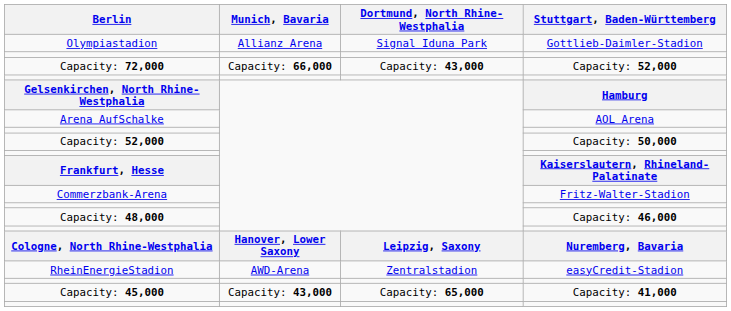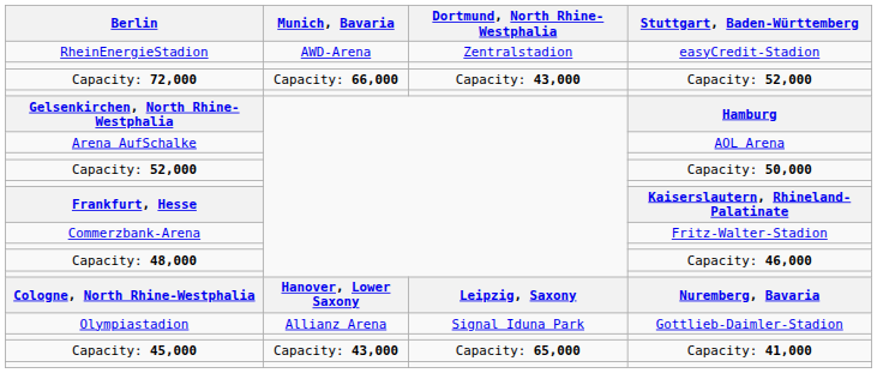 <table class="wikitable" style="text-align:center">
 <tr>
 <th><a href='#'>Berlin</a></th>
 <th><a href='#'>Munich</a>, <a href='#'>Bavaria</a></th>
 <th><a href='#'>Dortmund</a>, <a href='#'>North Rhine-Westphalia</a></th>
 <th><a href='#'>Stuttgart</a>, <a href='#'>Baden-Württemberg</a></th>
 </tr>
 <tr>
-<td><a href='#'>Olympiastadion</a></td>
-<td><a href='#'>Allianz Arena</a><br><strong></strong></td>
-<td><a href='#'>Signal Iduna Park</a><br><strong></strong></td>
-<td><a href='#'>Gottlieb-Daimler-Stadion</a></td>
+<td><a href='#'>RheinEnergieStadion</a><br><strong></strong></td>
+<td><a href='#'>AWD-Arena</a><br><strong></strong></td>
+<td><a href='#'>Zentralstadion</a></td>
+<td><a href='#'>easyCredit-Stadion</a><br><strong></strong></td>
 </tr>
 <tr>
 <td></td>
 <td></td>
 <td></td>
 <td></td>
 </tr>
 <tr>
 <td>Capacity: <strong>72,000</strong></td>
 <td>Capacity: <strong>66,000</strong></td>
 <td>Capacity: <strong>43,000</strong></td>
 <td>Capacity: <strong>52,000</strong></td>
 </tr>
 <tr>
 <td></td>
 <td></td>
 <td></td>
 <td></td>
 </tr>
 <tr>
 <th><a href='#'>Gelsenkirchen</a>, <a href='#'>North Rhine-Westphalia</a></th>
 <td colspan="2" rowspan="10"><br></td>
 <th><a href='#'>Hamburg</a></th>
 </tr>
 <tr>
 <td><a href='#'>Arena AufSchalke</a><br><strong></strong></td>
 <td><a href='#'>AOL Arena</a><br><strong></strong></td>
 </tr>
 <tr>
 <td></td>
 <td></td>
 </tr>
 <tr>
 <td>Capacity: <strong>52,000</strong></td>
 <td>Capacity: <strong>50,000</strong></td>
 </tr>
 <tr>
 <td></td>
 <td></td>
 </tr>
 <tr>
 <th><a href='#'>Frankfurt</a>, <a href='#'>Hesse</a></th>
 <th><a href='#'>Kaiserslautern</a>, <a href='#'>Rhineland-Palatinate</a></th>
 </tr>
 <tr>
 <td><a href='#'>Commerzbank-Arena</a><br><strong></strong></td>
 <td><a href='#'>Fritz-Walter-Stadion</a></td>
 </tr>
 <tr>
 <td></td>
 <td></td>
 </tr>
 <tr>
 <td>Capacity: <strong>48,000</strong></td>
 <td>Capacity: <strong>46,000</strong></td>
 </tr>
 <tr>
 <td></td>
 <td></td>
 </tr>
 <tr>
 <th><a href='#'>Cologne</a>, <a href='#'>North Rhine-Westphalia</a></th>
 <th><a href='#'>Hanover</a>, <a href='#'>Lower Saxony</a></th>
 <th><a href='#'>Leipzig</a>, <a href='#'>Saxony</a></th>
 <th><a href='#'>Nuremberg</a>, <a href='#'>Bavaria</a></th>
 </tr>
 <tr>
-<td><a href='#'>RheinEnergieStadion</a><br><strong></strong></td>
-<td><a href='#'>AWD-Arena</a><br><strong></strong></td>
-<td><a href='#'>Zentralstadion</a></td>
-<td><a href='#'>easyCredit-Stadion</a><br><strong></strong></td>
+<td><a href='#'>Olympiastadion</a></td>
+<td><a href='#'>Allianz Arena</a><br><strong></strong></td>
+<td><a href='#'>Signal Iduna Park</a><br><strong></strong></td>
+<td><a href='#'>Gottlieb-Daimler-Stadion</a></td>
 </tr>
 <tr>
 <td></td>
 <td></td>
 <td></td>
 <td></td>
 </tr>
 <tr>
 <td>Capacity: <strong>45,000</strong></td>
 <td>Capacity: <strong>43,000</strong></td>
 <td>Capacity: <strong>65,000</strong></td>
 <td>Capacity: <strong>41,000</strong></td>
 </tr>
 <tr>
 <td></td>
 <td></td>
 <td></td>
 <td></td>
 </tr>
 </table>
